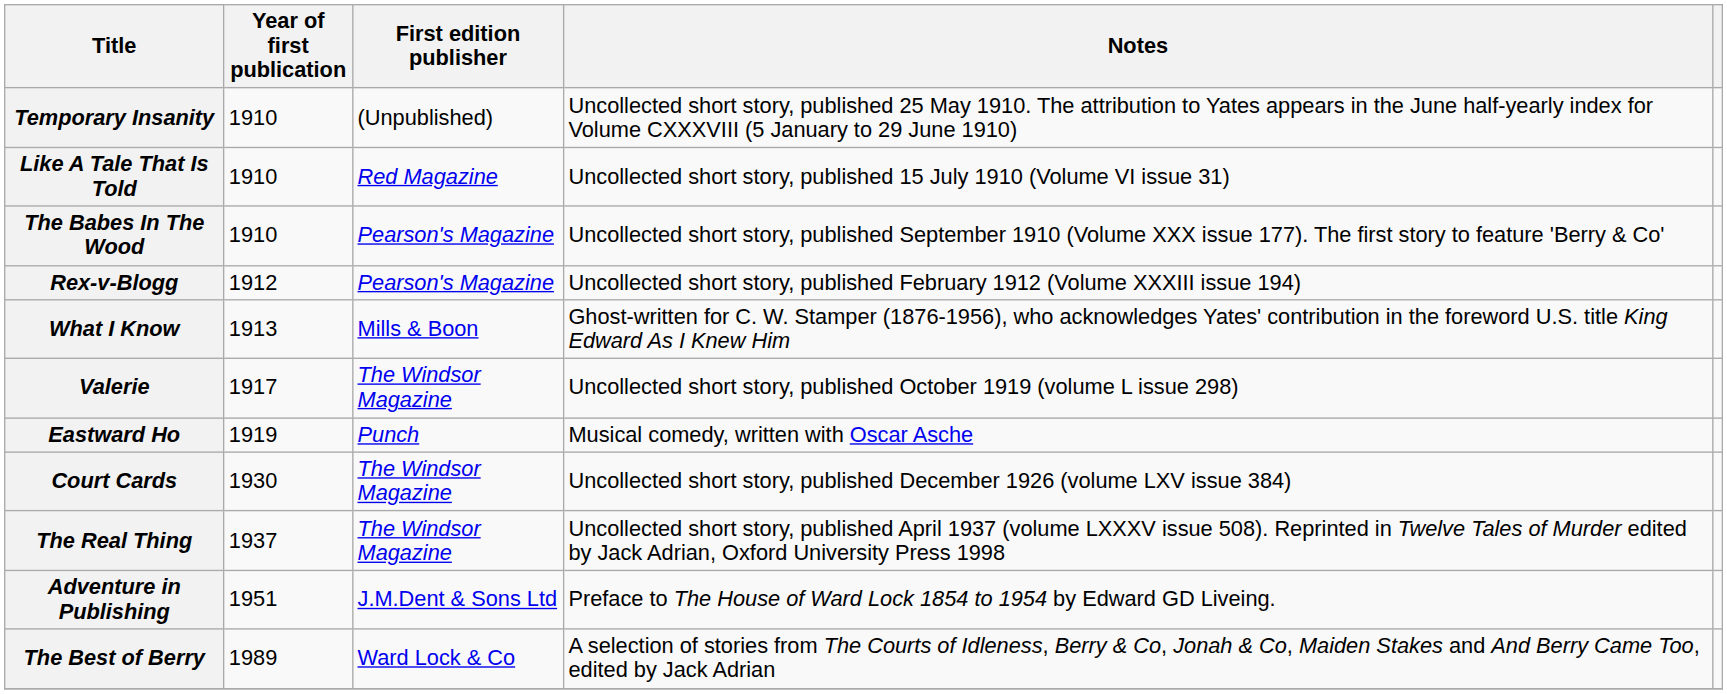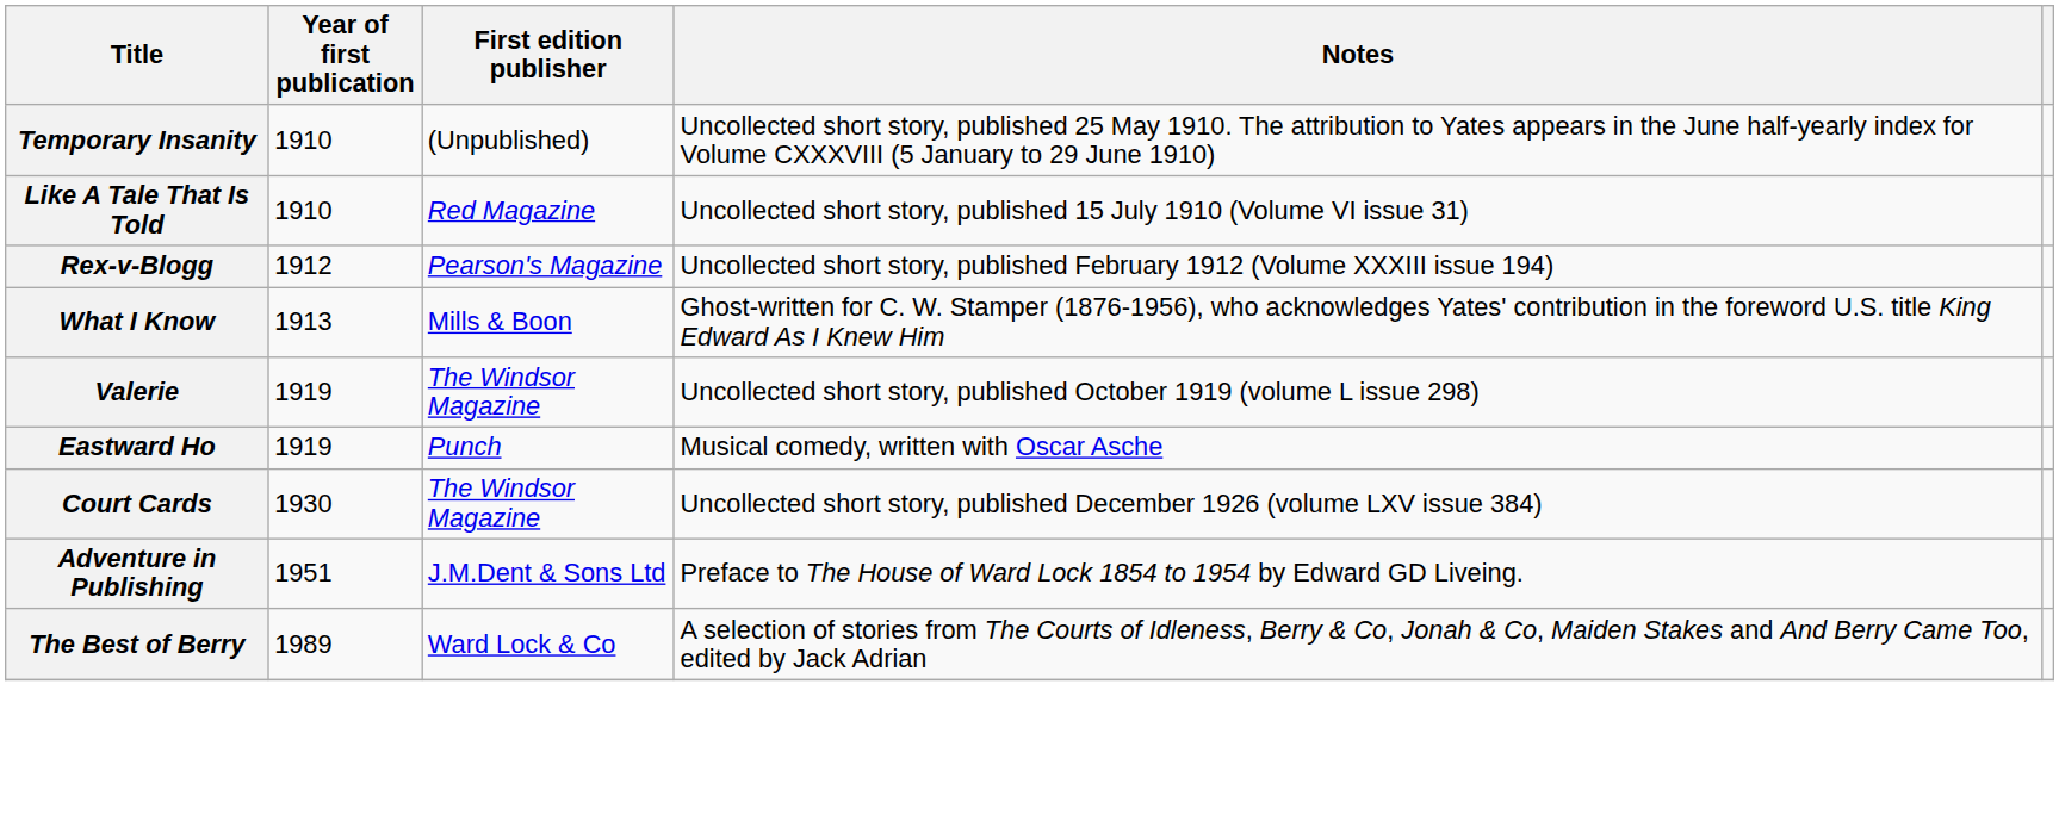 <table class="wikitable plainrowheaders sortable" style="margin-right: 0;">
 <tr>
 <th scope="col">Title</th>
 <th scope="col">Year of first<br>publication</th>
 <th scope="col">First edition publisher<br></th>
 <th scope="col" class="unsortable">Notes</th>
 <th scope="col" class="unsortable"></th>
 </tr>
 <tr>
 <th scope="row"><em>Temporary Insanity</em></th>
 <td>1910</td>
 <td>(Unpublished)</td>
 <td>Uncollected short story, published 25 May 1910. The attribution to Yates appears in the June half-yearly index for Volume CXXXVIII (5 January to 29 June 1910)</td>
 <td></td>
 </tr>
 <tr>
 <th scope="row"><em>Like A Tale That Is Told</em></th>
 <td>1910</td>
 <td><em><a href='#'>Red Magazine</a></em></td>
 <td>Uncollected short story, published 15 July 1910 (Volume VI issue 31)</td>
 <td></td>
 </tr>
 <tr>
-<th scope="row"><em>The Babes In The Wood</em></th>
-<td>1910</td>
-<td><em><a href='#'>Pearson's Magazine</a></em></td>
-<td>Uncollected short story, published September 1910 (Volume XXX issue 177). The first story to feature 'Berry & Co'</td>
-<td></td>
-</tr>
-<tr>
 <th scope="row"><em>Rex-v-Blogg</em></th>
 <td>1912</td>
 <td><em><a href='#'>Pearson's Magazine</a></em></td>
 <td>Uncollected short story, published February 1912 (Volume XXXIII issue 194)</td>
 <td></td>
 </tr>
 <tr>
 <th scope="row"><em>What I Know</em></th>
 <td>1913</td>
 <td><a href='#'>Mills & Boon</a></td>
 <td>Ghost-written for C. W. Stamper (1876-1956), who acknowledges Yates' contribution in the foreword U.S. title <em>King Edward As I Knew Him</em></td>
 <td style="text-align: center;"></td>
 </tr>
 <tr>
 <th scope="row"><em>Valerie</em></th>
-<td>1917</td>
+<td>1919</td>
 <td><em><a href='#'>The Windsor Magazine</a></em></td>
 <td>Uncollected short story, published October 1919 (volume L issue 298)</td>
 <td></td>
 </tr>
 <tr>
 <th scope="row"><em>Eastward Ho</em></th>
 <td>1919</td>
 <td><em><a href='#'>Punch</a></em></td>
 <td>Musical comedy, written with <a href='#'>Oscar Asche</a></td>
 <td style="text-align: center;"></td>
 </tr>
 <tr>
 <th scope="row"><em>Court Cards</em></th>
 <td>1930</td>
 <td><em><a href='#'>The Windsor Magazine</a></em></td>
 <td>Uncollected short story, published December 1926 (volume LXV issue 384)</td>
 <td></td>
 </tr>
 <tr>
-<th scope="row"><em>The Real Thing</em></th>
-<td>1937</td>
-<td><em><a href='#'>The Windsor Magazine</a></em></td>
-<td>Uncollected short story, published April 1937 (volume LXXXV issue 508). Reprinted in <em>Twelve Tales of Murder</em> edited by Jack Adrian, Oxford University Press 1998</td>
-<td></td>
-</tr>
-<tr>
 <th scope="row"><em>Adventure in Publishing</em></th>
 <td>1951</td>
 <td><a href='#'>J.M.Dent & Sons Ltd</a></td>
 <td>Preface to <em>The House of Ward Lock 1854 to 1954</em> by Edward GD Liveing.</td>
 <td style="text-align: center;"></td>
 </tr>
 <tr>
 <th scope="row"><em>The Best of Berry</em></th>
 <td>1989</td>
 <td><a href='#'>Ward Lock & Co</a></td>
 <td>A selection of stories from <em>The Courts of Idleness</em>, <em>Berry & Co</em>, <em>Jonah & Co</em>, <em>Maiden Stakes</em> and <em>And Berry Came Too</em>, edited by Jack Adrian</td>
 <td></td>
 </tr>
 <tr>
 </tr>
 </table>
